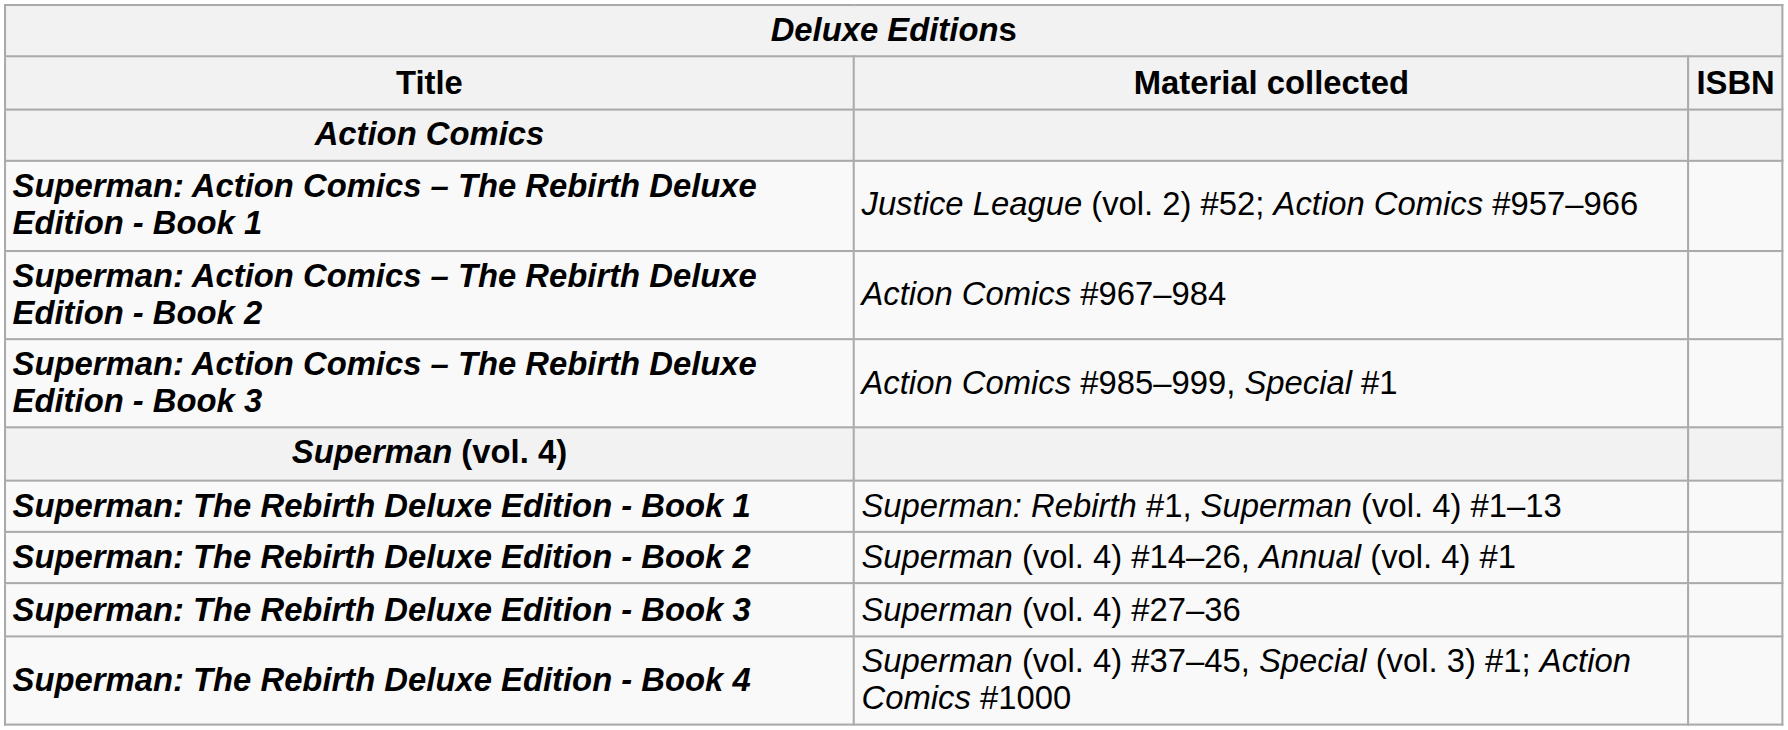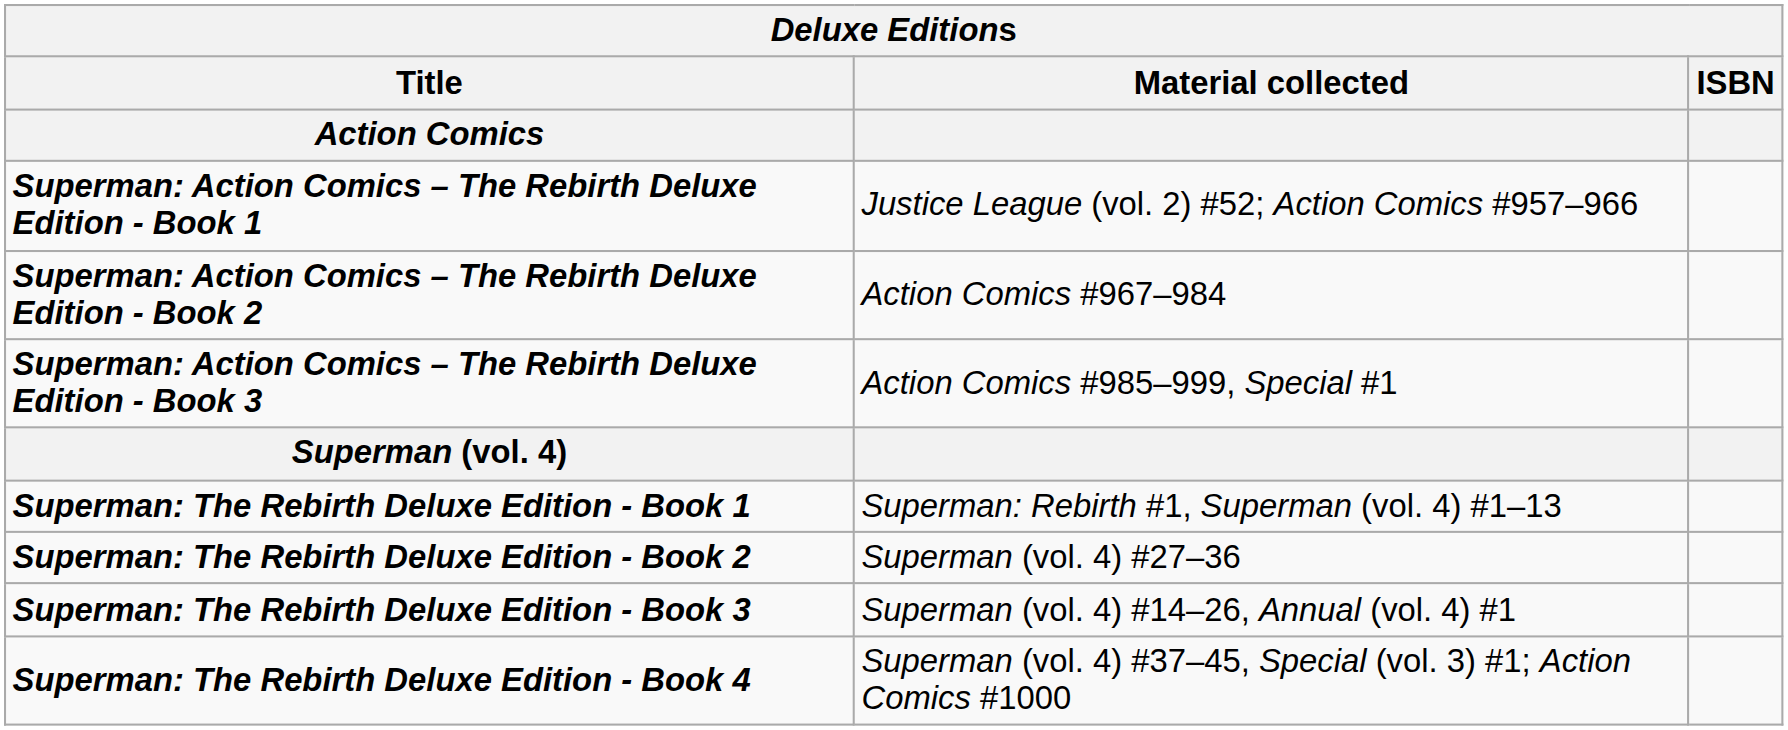 <table class="wikitable">
 <tr>
 <th colspan="3"><em>Deluxe Edition</em>s</th>
 </tr>
 <tr>
 <th>Title</th>
 <th>Material collected</th>
 <th>ISBN</th>
 </tr>
 <tr>
 <th><em>Action Comics</em></th>
 <th></th>
 <th></th>
 </tr>
 <tr>
 <td><strong><em>Superman: Action Comics – The Rebirth Deluxe Edition - Book 1</em></strong></td>
 <td><em>Justice League</em> (vol. 2) #52; <em>Action Comics</em> #957–966</td>
 <td></td>
 </tr>
 <tr>
 <td><strong><em>Superman: Action Comics – The Rebirth Deluxe Edition - Book 2</em></strong></td>
 <td><em>Action Comics</em> #967–984</td>
 <td></td>
 </tr>
 <tr>
 <td><strong><em>Superman: Action Comics – The Rebirth Deluxe Edition - Book 3</em></strong></td>
 <td><em>Action Comics</em> #985–999, <em>Special</em> #1</td>
 <td></td>
 </tr>
 <tr>
 <th><em>Superman</em> (vol. 4)</th>
 <th></th>
 <th></th>
 </tr>
 <tr>
 <td><strong><em>Superman: The Rebirth Deluxe Edition - Book 1</em></strong></td>
 <td><em>Superman: Rebirth</em> #1, <em>Superman</em> (vol. 4) #1–13</td>
 <td></td>
 </tr>
 <tr>
 <td><strong><em>Superman: The Rebirth Deluxe Edition - Book 2</em></strong></td>
-<td><em>Superman</em> (vol. 4) #14–26, <em>Annual</em> (vol. 4) #1</td>
+<td><em>Superman</em> (vol. 4) #27–36</td>
 <td></td>
 </tr>
 <tr>
 <td><strong><em>Superman: The Rebirth Deluxe Edition - Book 3</em></strong></td>
-<td><em>Superman</em> (vol. 4) #27–36</td>
+<td><em>Superman</em> (vol. 4) #14–26, <em>Annual</em> (vol. 4) #1</td>
 <td></td>
 </tr>
 <tr>
 <td><strong><em>Superman: The Rebirth Deluxe Edition - Book 4</em></strong></td>
 <td><em>Superman</em> (vol. 4) #37–45, <em>Special</em> (vol. 3) #1; <em>Action Comics</em> #1000</td>
 <td></td>
 </tr>
 </table>
